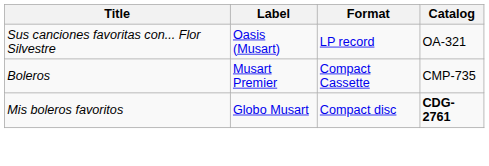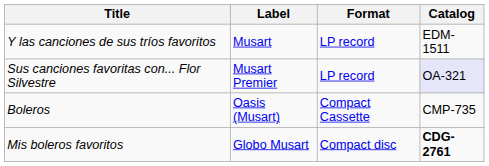 <table class="wikitable">
 <tr>
 <th>Title</th>
 <th>Label</th>
 <th>Format</th>
 <th>Catalog</th>
 </tr>
 <tr>
+<td><em>Y las canciones de sus tríos favoritos</em></td>
+<td><a href='#'>Musart</a></td>
+<td><a href='#'>LP record</a></td>
+<td>EDM-1511</td>
+</tr>
+<tr>
 <td><em>Sus canciones favoritas con... Flor Silvestre</em></td>
-<td><a href='#'>Oasis (Musart)</a></td>
+<td><a href='#'>Musart Premier</a></td>
 <td><a href='#'>LP record</a></td>
-<td>OA-321</td>
+<td style="background: lavender;">OA-321</td>
 </tr>
 <tr>
 <td><em>Boleros</em></td>
-<td><a href='#'>Musart Premier</a></td>
+<td><a href='#'>Oasis (Musart)</a></td>
 <td><a href='#'>Compact Cassette</a></td>
 <td>CMP-735</td>
 </tr>
 <tr>
 <td><em>Mis boleros favoritos</em></td>
 <td><a href='#'>Globo Musart</a></td>
 <td><a href='#'>Compact disc</a></td>
 <td><strong>CDG-2761</strong></td>
 </tr>
 </table>
